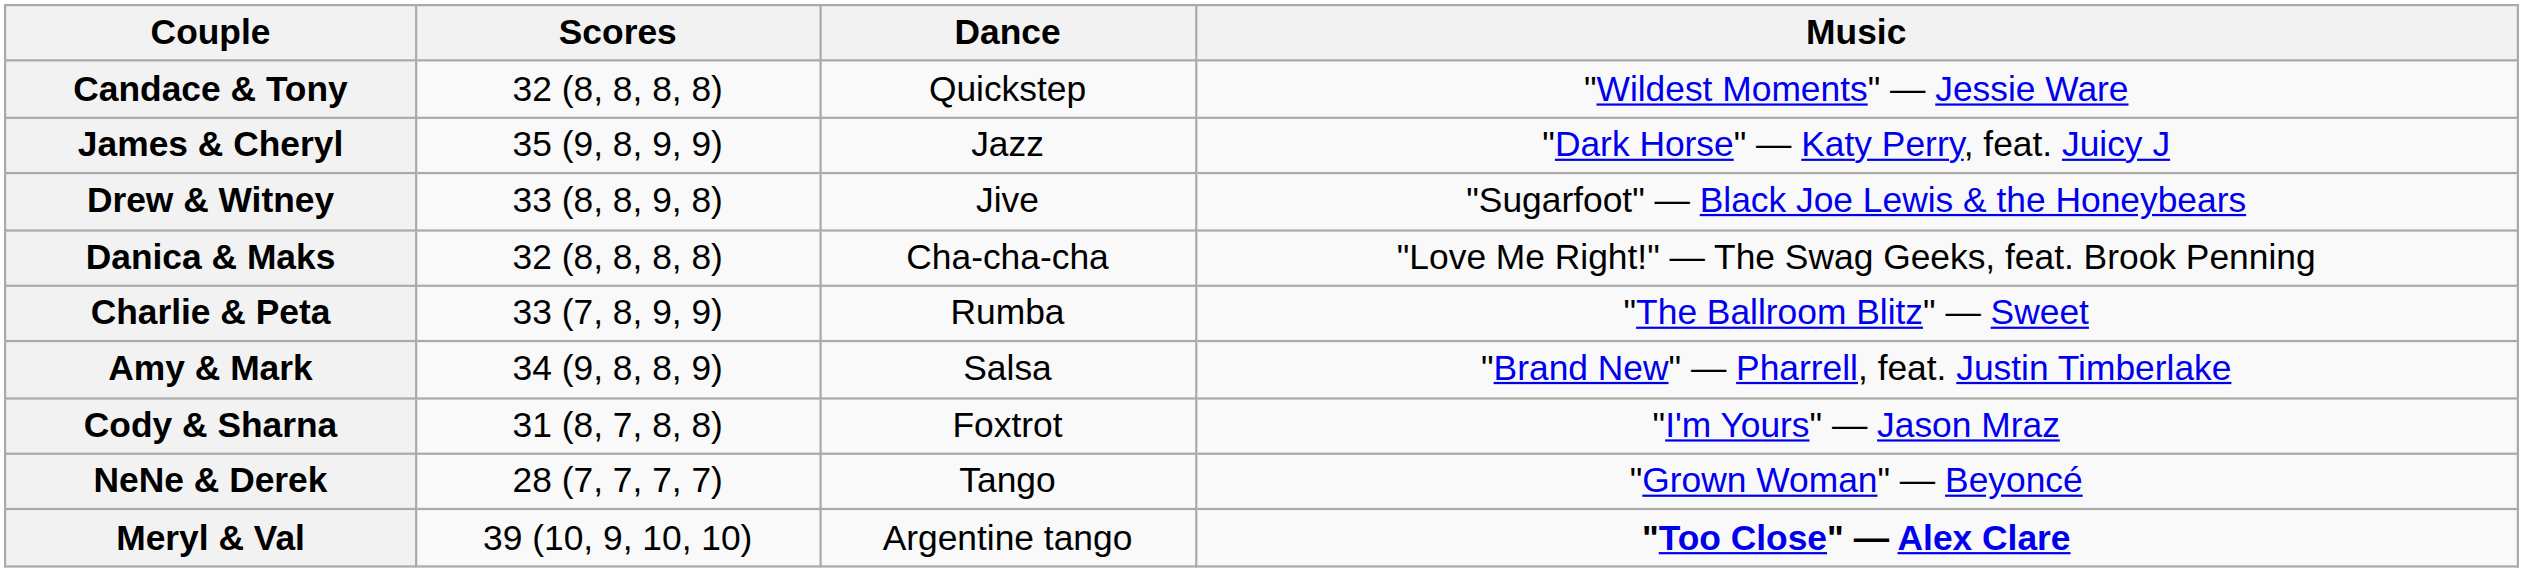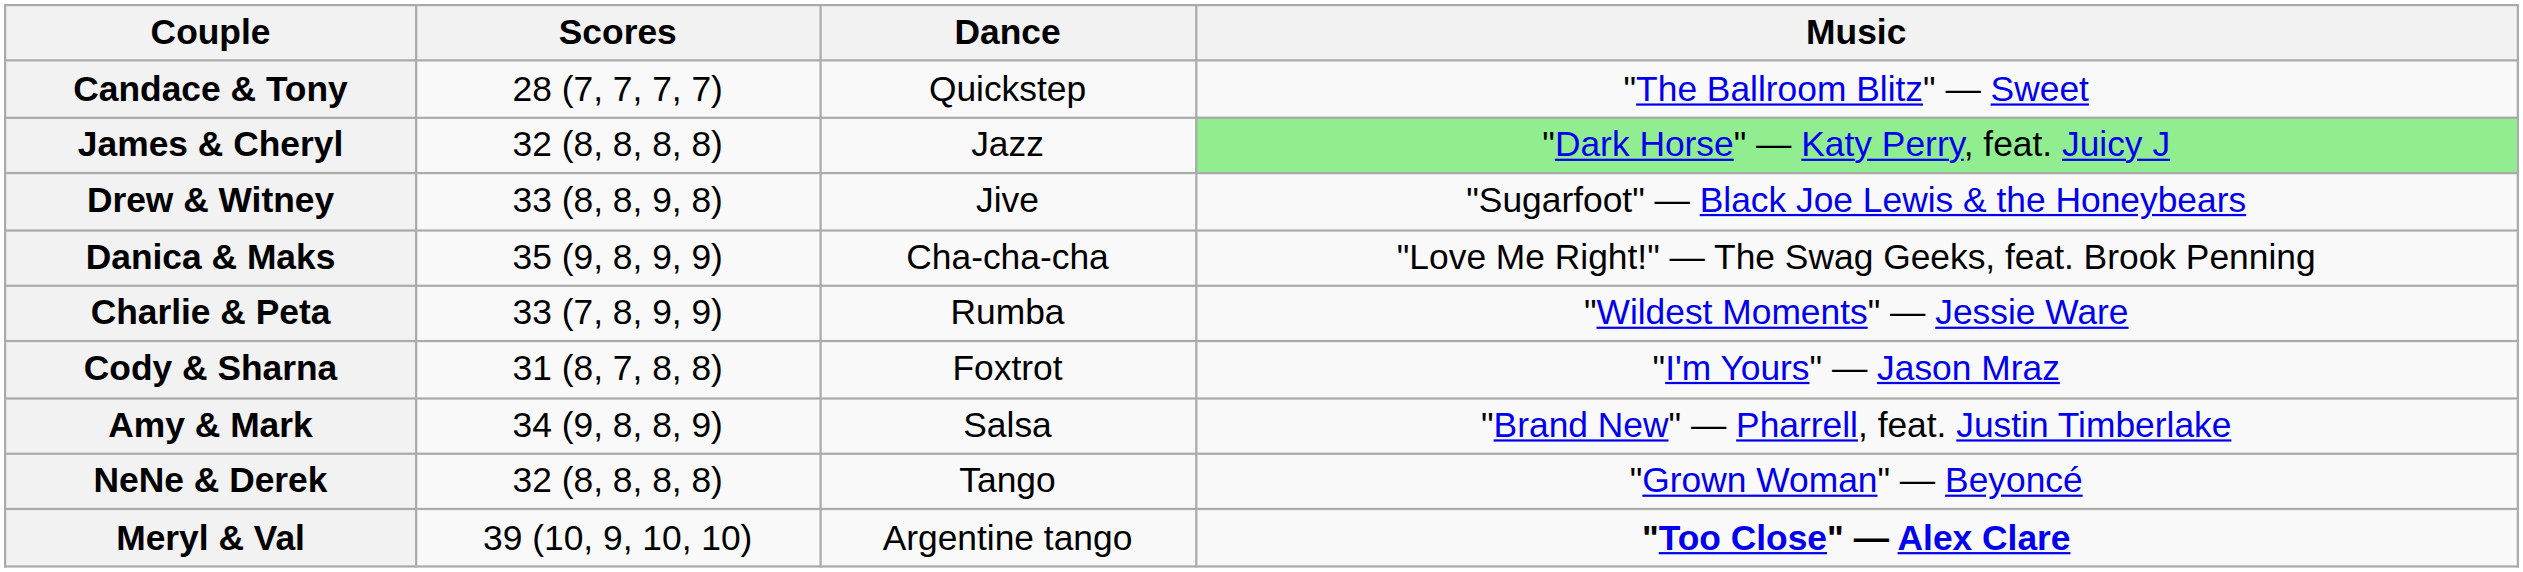 <table class="wikitable sortable" style="text-align:center; width:90%">
 <tr>
 <th scope="col">Couple</th>
 <th scope="col">Scores</th>
 <th scope="col" class="unsortable">Dance</th>
 <th scope="col" class="unsortable">Music</th>
 </tr>
 <tr>
 <th scope="row">Candace & Tony</th>
-<td>32 (8, 8, 8, 8)</td>
+<td>28 (7, 7, 7, 7)</td>
 <td>Quickstep</td>
-<td>"<a href='#'>Wildest Moments</a>" — <a href='#'>Jessie Ware</a></td>
+<td>"<a href='#'>The Ballroom Blitz</a>" — <a href='#'>Sweet</a></td>
 </tr>
 <tr>
 <th scope="row">James & Cheryl</th>
-<td>35 (9, 8, 9, 9)</td>
+<td>32 (8, 8, 8, 8)</td>
 <td>Jazz</td>
-<td>"<a href='#'>Dark Horse</a>" — <a href='#'>Katy Perry</a>, feat. <a href='#'>Juicy J</a></td>
+<td style="background: lightgreen;">"<a href='#'>Dark Horse</a>" — <a href='#'>Katy Perry</a>, feat. <a href='#'>Juicy J</a></td>
 </tr>
 <tr>
 <th scope="row">Drew & Witney</th>
 <td>33 (8, 8, 9, 8)</td>
 <td>Jive</td>
 <td>"Sugarfoot" — <a href='#'>Black Joe Lewis & the Honeybears</a></td>
 </tr>
 <tr>
 <th scope="row">Danica & Maks</th>
-<td>32 (8, 8, 8, 8)</td>
+<td>35 (9, 8, 9, 9)</td>
 <td>Cha-cha-cha</td>
 <td>"Love Me Right!" — The Swag Geeks, feat. Brook Penning</td>
 </tr>
 <tr>
 <th scope="row">Charlie & Peta</th>
 <td>33 (7, 8, 9, 9)</td>
 <td>Rumba</td>
-<td>"<a href='#'>The Ballroom Blitz</a>" — <a href='#'>Sweet</a></td>
+<td>"<a href='#'>Wildest Moments</a>" — <a href='#'>Jessie Ware</a></td>
+</tr>
+<tr>
+<th scope="row">Cody & Sharna</th>
+<td>31 (8, 7, 8, 8)</td>
+<td>Foxtrot</td>
+<td>"<a href='#'>I'm Yours</a>" — <a href='#'>Jason Mraz</a></td>
 </tr>
 <tr>
 <th scope="row">Amy & Mark</th>
 <td>34 (9, 8, 8, 9)</td>
 <td>Salsa</td>
 <td>"<a href='#'>Brand New</a>" — <a href='#'>Pharrell</a>, feat. <a href='#'>Justin Timberlake</a></td>
 </tr>
 <tr>
-<th scope="row">Cody & Sharna</th>
-<td>31 (8, 7, 8, 8)</td>
-<td>Foxtrot</td>
-<td>"<a href='#'>I'm Yours</a>" — <a href='#'>Jason Mraz</a></td>
-</tr>
-<tr>
 <th scope="row">NeNe & Derek</th>
-<td>28 (7, 7, 7, 7)</td>
+<td>32 (8, 8, 8, 8)</td>
 <td>Tango</td>
 <td>"<a href='#'>Grown Woman</a>" — <a href='#'>Beyoncé</a></td>
 </tr>
 <tr>
 <th scope="row">Meryl & Val</th>
 <td>39 (10, 9, 10, 10)</td>
 <td>Argentine tango</td>
 <td><strong>"<a href='#'>Too Close</a>" — <a href='#'>Alex Clare</a></strong></td>
 </tr>
 </table>
